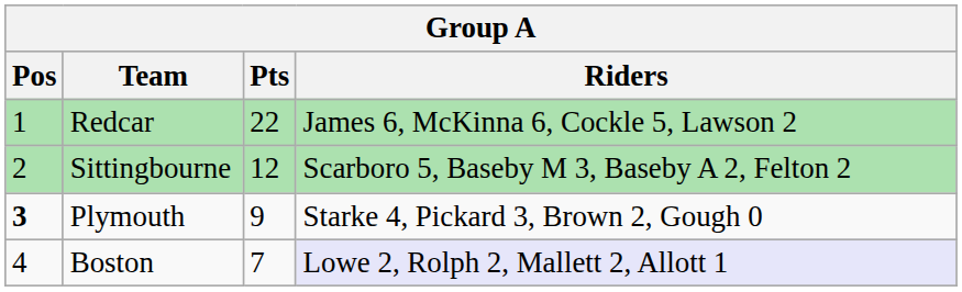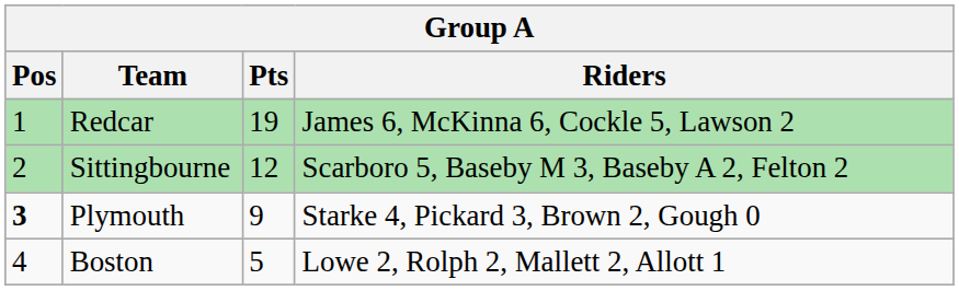 <table class="wikitable">
 <tr>
 <th colspan="4">Group A</th>
 </tr>
 <tr>
 <th width=20>Pos</th>
 <th width=90>Team</th>
 <th width=20>Pts</th>
 <th width=350>Riders</th>
 </tr>
 <tr style="background:#ACE1AF;">
 <td>1</td>
 <td align=left>Redcar</td>
-<td>22</td>
+<td>19</td>
 <td>James 6, McKinna 6, Cockle 5, Lawson 2</td>
 </tr>
 <tr style="background:#ACE1AF;">
 <td>2</td>
 <td align=left>Sittingbourne</td>
 <td>12</td>
 <td>Scarboro 5, Baseby M 3, Baseby A 2, Felton 2</td>
 </tr>
 <tr>
 <td><strong>3</strong></td>
 <td align=left>Plymouth</td>
 <td>9</td>
 <td>Starke 4, Pickard 3, Brown 2, Gough 0</td>
 </tr>
 <tr>
 <td>4</td>
 <td align=left>Boston</td>
-<td>7</td>
-<td style="background: lavender;">Lowe 2, Rolph 2, Mallett 2, Allott 1</td>
+<td>5</td>
+<td>Lowe 2, Rolph 2, Mallett 2, Allott 1</td>
 </tr>
 </table>
